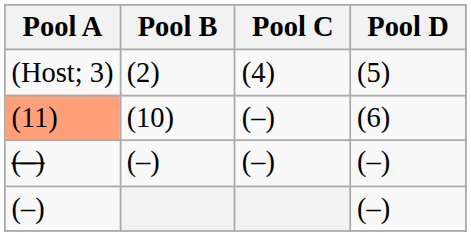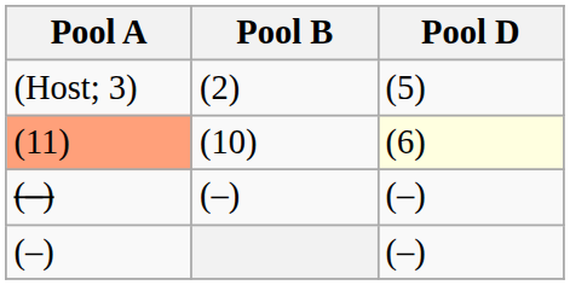 <table class="wikitable">
 <tr>
 <th width=25%>Pool A</th>
 <th width=25%>Pool B</th>
-<th width=25%>Pool C</th>
 <th width=25%>Pool D</th>
 </tr>
 <tr>
 <td> (Host; 3)</td>
 <td> (2)</td>
-<td> (4)</td>
 <td> (5)</td>
 </tr>
 <tr>
 <td style="background: lightsalmon;"> (11)</td>
 <td> (10)</td>
-<td> (–)</td>
-<td> (6)</td>
+<td style="background: lightyellow;"> (6)</td>
 </tr>
 <tr>
 <td><s> (–)</s></td>
-<td> (–)</td>
 <td> (–)</td>
 <td> (–)</td>
 </tr>
 <tr>
 <td> (–)</td>
 <th></th>
-<th></th>
 <td> (–)</td>
 </tr>
 </table>
